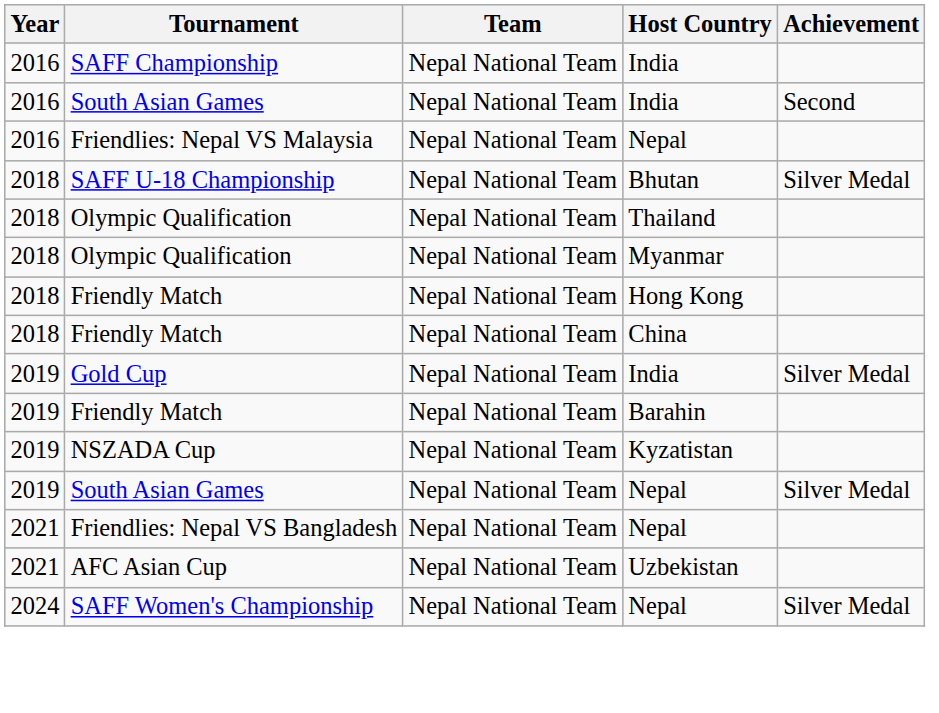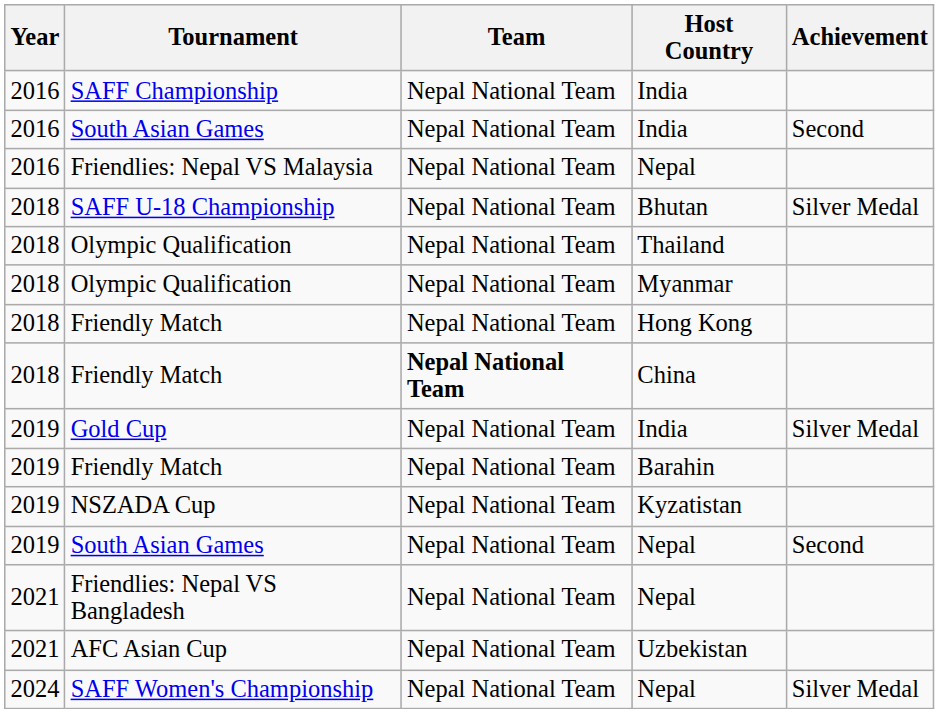 <table class="wikitable">
 <tr>
 <th>Year</th>
 <th>Tournament</th>
 <th>Team</th>
 <th>Host Country</th>
 <th>Achievement</th>
 </tr>
 <tr>
 <td>2016</td>
 <td><a href='#'>SAFF Championship</a></td>
 <td>Nepal National Team</td>
 <td>India</td>
 <td></td>
 </tr>
 <tr>
 <td>2016</td>
 <td><a href='#'>South Asian Games</a></td>
 <td>Nepal National Team</td>
 <td>India</td>
 <td>Second</td>
 </tr>
 <tr>
 <td>2016</td>
 <td>Friendlies: Nepal VS Malaysia</td>
 <td>Nepal National Team</td>
 <td>Nepal</td>
 <td></td>
 </tr>
 <tr>
 <td>2018</td>
 <td><a href='#'>SAFF U-18 Championship</a></td>
 <td>Nepal National Team</td>
 <td>Bhutan</td>
 <td>Silver Medal</td>
 </tr>
 <tr>
 <td>2018</td>
 <td>Olympic Qualification</td>
 <td>Nepal National Team</td>
 <td>Thailand</td>
 <td></td>
 </tr>
 <tr>
 <td>2018</td>
 <td>Olympic Qualification</td>
 <td>Nepal National Team</td>
 <td>Myanmar</td>
 <td></td>
 </tr>
 <tr>
 <td>2018</td>
 <td>Friendly Match</td>
 <td>Nepal National Team</td>
 <td>Hong Kong</td>
 <td></td>
 </tr>
 <tr>
 <td>2018</td>
 <td>Friendly Match</td>
-<td>Nepal National Team</td>
+<td><strong>Nepal National Team</strong></td>
 <td>China</td>
 <td></td>
 </tr>
 <tr>
 <td>2019</td>
 <td><a href='#'>Gold Cup</a></td>
 <td>Nepal National Team</td>
 <td>India</td>
 <td>Silver Medal</td>
 </tr>
 <tr>
 <td>2019</td>
 <td>Friendly Match</td>
 <td>Nepal National Team</td>
 <td>Barahin</td>
 <td></td>
 </tr>
 <tr>
 <td>2019</td>
 <td>NSZADA Cup</td>
 <td>Nepal National Team</td>
 <td>Kyzatistan</td>
 <td></td>
 </tr>
 <tr>
 <td>2019</td>
 <td><a href='#'>South Asian Games</a></td>
 <td>Nepal National Team</td>
 <td>Nepal</td>
-<td>Silver Medal</td>
+<td>Second</td>
 </tr>
 <tr>
 <td>2021</td>
 <td>Friendlies: Nepal VS Bangladesh</td>
 <td>Nepal National Team</td>
 <td>Nepal</td>
 <td></td>
 </tr>
 <tr>
 <td>2021</td>
 <td>AFC Asian Cup</td>
 <td>Nepal National Team</td>
 <td>Uzbekistan</td>
 <td></td>
 </tr>
 <tr>
 <td>2024</td>
 <td><a href='#'>SAFF Women's Championship</a></td>
 <td>Nepal National Team</td>
 <td>Nepal</td>
 <td>Silver Medal</td>
 </tr>
 </table>
